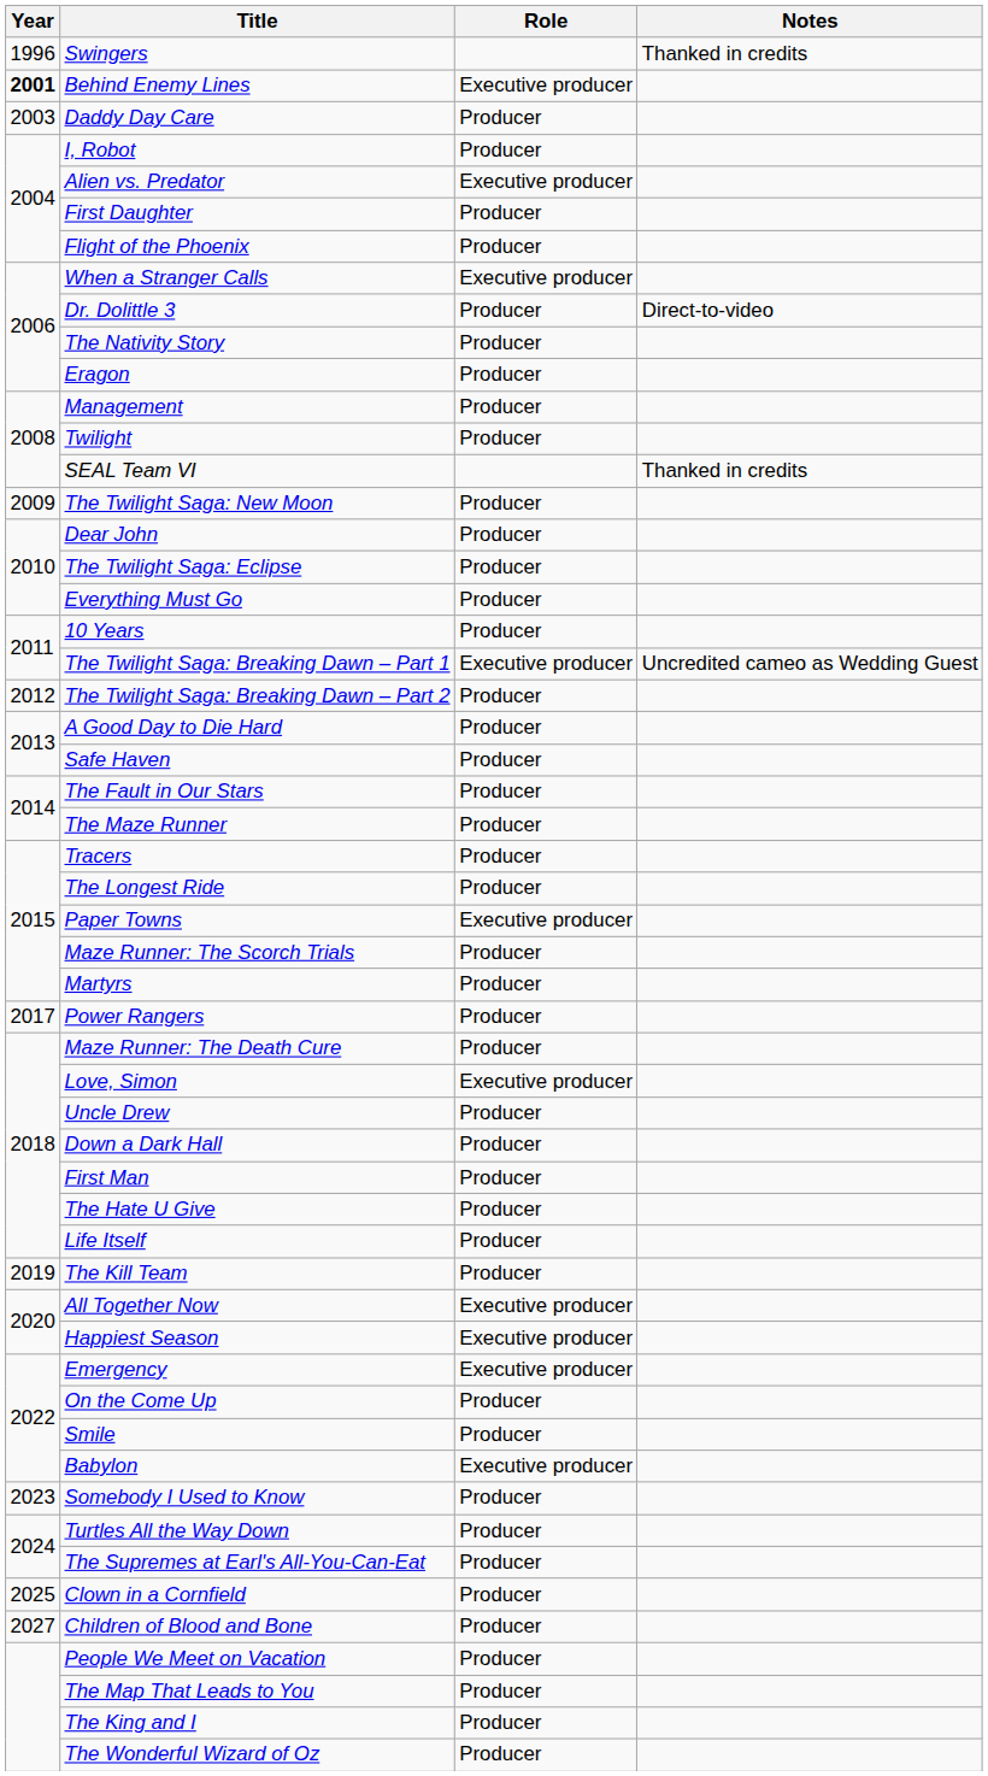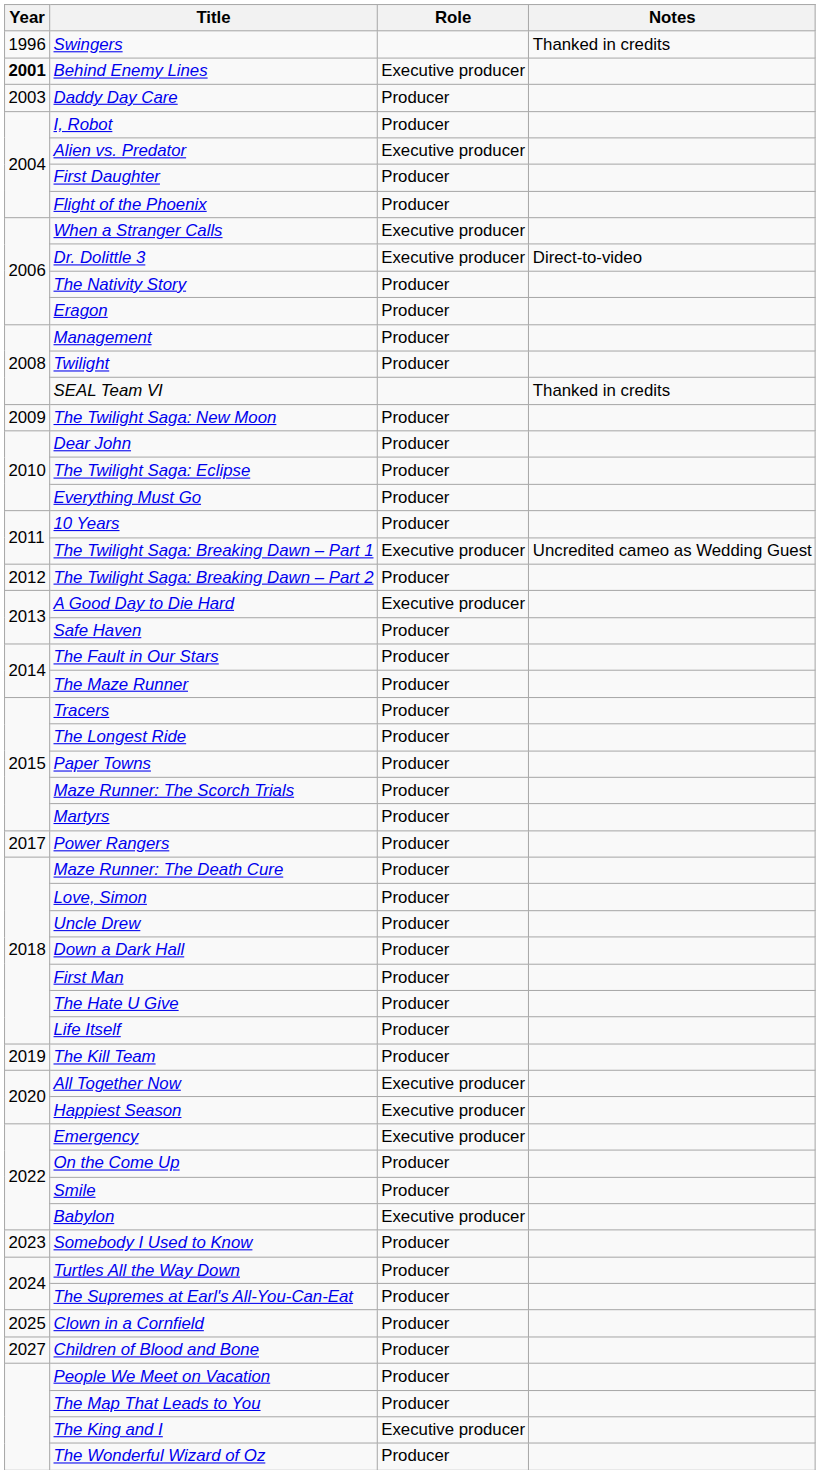 <table class="wikitable sortable">
 <tr>
 <th>Year</th>
 <th>Title</th>
 <th>Role</th>
 <th class="unsortable">Notes</th>
 </tr>
 <tr>
 <td>1996</td>
 <td><em><a href='#'>Swingers</a></em></td>
 <td></td>
 <td>Thanked in credits</td>
 </tr>
 <tr>
 <td><strong>2001</strong></td>
 <td><em><a href='#'>Behind Enemy Lines</a></em></td>
 <td>Executive producer</td>
 <td></td>
 </tr>
 <tr>
 <td>2003</td>
 <td><em><a href='#'>Daddy Day Care</a></em></td>
 <td>Producer</td>
 <td></td>
 </tr>
 <tr>
 <td rowspan=4>2004</td>
 <td><em><a href='#'>I, Robot</a></em></td>
 <td>Producer</td>
 <td></td>
 </tr>
 <tr>
 <td><em><a href='#'>Alien vs. Predator</a></em></td>
 <td>Executive producer</td>
 <td></td>
 </tr>
 <tr>
 <td><em><a href='#'>First Daughter</a></em></td>
 <td>Producer</td>
 <td></td>
 </tr>
 <tr>
 <td><em><a href='#'>Flight of the Phoenix</a></em></td>
 <td>Producer</td>
 <td></td>
 </tr>
 <tr>
 <td rowspan=4>2006</td>
 <td><em><a href='#'>When a Stranger Calls</a></em></td>
 <td>Executive producer</td>
 <td></td>
 </tr>
 <tr>
 <td><em><a href='#'>Dr. Dolittle 3</a></em></td>
-<td>Producer</td>
+<td>Executive producer</td>
 <td>Direct-to-video</td>
 </tr>
 <tr>
 <td><em><a href='#'>The Nativity Story</a></em></td>
 <td>Producer</td>
 <td></td>
 </tr>
 <tr>
 <td><em><a href='#'>Eragon</a></em></td>
 <td>Producer</td>
 <td></td>
 </tr>
 <tr>
 <td rowspan=3>2008</td>
 <td><em><a href='#'>Management</a></em></td>
 <td>Producer</td>
 <td></td>
 </tr>
 <tr>
 <td><em><a href='#'>Twilight</a></em></td>
 <td>Producer</td>
 <td></td>
 </tr>
 <tr>
 <td><em>SEAL Team VI</em></td>
 <td></td>
 <td>Thanked in credits</td>
 </tr>
 <tr>
 <td>2009</td>
 <td><em><a href='#'>The Twilight Saga: New Moon</a></em></td>
 <td>Producer</td>
 <td></td>
 </tr>
 <tr>
 <td rowspan=3>2010</td>
 <td><em><a href='#'>Dear John</a></em></td>
 <td>Producer</td>
 <td></td>
 </tr>
 <tr>
 <td><em><a href='#'>The Twilight Saga: Eclipse</a></em></td>
 <td>Producer</td>
 <td></td>
 </tr>
 <tr>
 <td><em><a href='#'>Everything Must Go</a></em></td>
 <td>Producer</td>
 <td></td>
 </tr>
 <tr>
 <td rowspan=2>2011</td>
 <td><em><a href='#'>10 Years</a></em></td>
 <td>Producer</td>
 <td></td>
 </tr>
 <tr>
 <td><em><a href='#'>The Twilight Saga: Breaking Dawn – Part 1</a></em></td>
 <td>Executive producer</td>
 <td>Uncredited cameo as Wedding Guest</td>
 </tr>
 <tr>
 <td>2012</td>
 <td><em><a href='#'>The Twilight Saga: Breaking Dawn – Part 2</a></em></td>
 <td>Producer</td>
 <td></td>
 </tr>
 <tr>
 <td rowspan=2>2013</td>
 <td><em><a href='#'>A Good Day to Die Hard</a></em></td>
-<td>Producer</td>
+<td>Executive producer</td>
 <td></td>
 </tr>
 <tr>
 <td><em><a href='#'>Safe Haven</a></em></td>
 <td>Producer</td>
 <td></td>
 </tr>
 <tr>
 <td rowspan=2>2014</td>
 <td><em><a href='#'>The Fault in Our Stars</a></em></td>
 <td>Producer</td>
 <td></td>
 </tr>
 <tr>
 <td><em><a href='#'>The Maze Runner</a></em></td>
 <td>Producer</td>
 <td></td>
 </tr>
 <tr>
 <td rowspan=5>2015</td>
 <td><em><a href='#'>Tracers</a></em></td>
 <td>Producer</td>
 <td></td>
 </tr>
 <tr>
 <td><em><a href='#'>The Longest Ride</a></em></td>
 <td>Producer</td>
 <td></td>
 </tr>
 <tr>
 <td><em><a href='#'>Paper Towns</a></em></td>
-<td>Executive producer</td>
+<td>Producer</td>
 <td></td>
 </tr>
 <tr>
 <td><em><a href='#'>Maze Runner: The Scorch Trials</a></em></td>
 <td>Producer</td>
 <td></td>
 </tr>
 <tr>
 <td><em><a href='#'>Martyrs</a></em></td>
 <td>Producer</td>
 <td></td>
 </tr>
 <tr>
 <td>2017</td>
 <td><em><a href='#'>Power Rangers</a></em></td>
 <td>Producer</td>
 <td></td>
 </tr>
 <tr>
 <td rowspan=7>2018</td>
 <td><em><a href='#'>Maze Runner: The Death Cure</a></em></td>
 <td>Producer</td>
 <td></td>
 </tr>
 <tr>
 <td><em><a href='#'>Love, Simon</a></em></td>
-<td>Executive producer</td>
+<td>Producer</td>
 <td></td>
 </tr>
 <tr>
 <td><em><a href='#'>Uncle Drew</a></em></td>
 <td>Producer</td>
 <td></td>
 </tr>
 <tr>
 <td><em><a href='#'>Down a Dark Hall</a></em></td>
 <td>Producer</td>
 <td></td>
 </tr>
 <tr>
 <td><em><a href='#'>First Man</a></em></td>
 <td>Producer</td>
 <td></td>
 </tr>
 <tr>
 <td><em><a href='#'>The Hate U Give</a></em></td>
 <td>Producer</td>
 <td></td>
 </tr>
 <tr>
 <td><em><a href='#'>Life Itself</a></em></td>
 <td>Producer</td>
 <td></td>
 </tr>
 <tr>
 <td>2019</td>
 <td><em><a href='#'>The Kill Team</a></em></td>
 <td>Producer</td>
 <td></td>
 </tr>
 <tr>
 <td rowspan=2>2020</td>
 <td><em><a href='#'>All Together Now</a></em></td>
 <td>Executive producer</td>
 <td></td>
 </tr>
 <tr>
 <td><em><a href='#'>Happiest Season</a></em></td>
 <td>Executive producer</td>
 <td></td>
 </tr>
 <tr>
 <td rowspan=4>2022</td>
 <td><em><a href='#'>Emergency</a></em></td>
 <td>Executive producer</td>
 <td></td>
 </tr>
 <tr>
 <td><em><a href='#'>On the Come Up</a></em></td>
 <td>Producer</td>
 <td></td>
 </tr>
 <tr>
 <td><em><a href='#'>Smile</a></em></td>
 <td>Producer</td>
 <td></td>
 </tr>
 <tr>
 <td><em><a href='#'>Babylon</a></em></td>
 <td>Executive producer</td>
 <td></td>
 </tr>
 <tr>
 <td>2023</td>
 <td><em><a href='#'>Somebody I Used to Know</a></em></td>
 <td>Producer</td>
 <td></td>
 </tr>
 <tr>
 <td rowspan=2>2024</td>
 <td><em><a href='#'>Turtles All the Way Down</a></em></td>
 <td>Producer</td>
 <td></td>
 </tr>
 <tr>
 <td><em><a href='#'>The Supremes at Earl's All-You-Can-Eat</a></em></td>
 <td>Producer</td>
 <td></td>
 </tr>
 <tr>
 <td>2025</td>
 <td><em><a href='#'>Clown in a Cornfield</a></em></td>
 <td>Producer</td>
 <td></td>
 </tr>
 <tr>
 <td>2027</td>
 <td><em><a href='#'>Children of Blood and Bone</a></em></td>
 <td>Producer</td>
 <td></td>
 </tr>
 <tr>
 <td rowspan="4"></td>
 <td><em><a href='#'>People We Meet on Vacation</a></em></td>
 <td>Producer</td>
 <td></td>
 </tr>
 <tr>
 <td><em><a href='#'>The Map That Leads to You</a></em></td>
 <td>Producer</td>
 <td></td>
 </tr>
 <tr>
 <td><em><a href='#'>The King and I</a></em></td>
-<td>Producer</td>
+<td>Executive producer</td>
 <td></td>
 </tr>
 <tr>
 <td><em><a href='#'>The Wonderful Wizard of Oz</a></em></td>
 <td>Producer</td>
 <td></td>
 </tr>
 </table>
